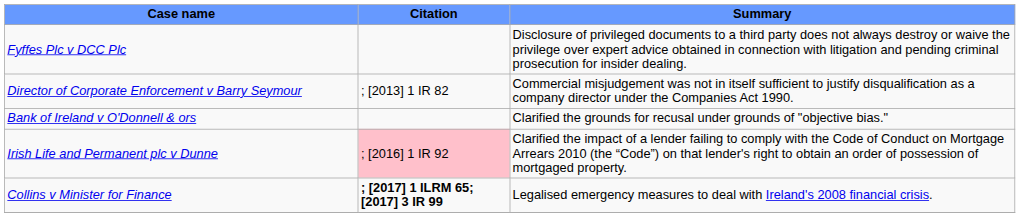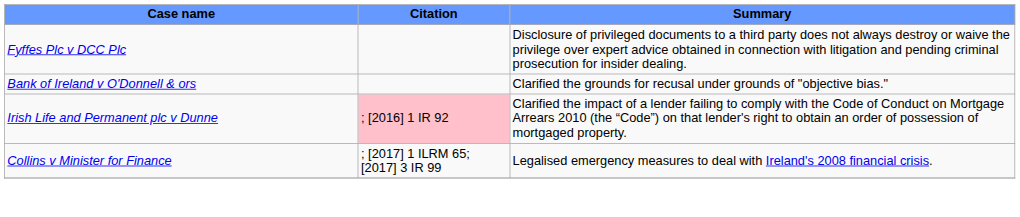 <table class="wikitable" style="margin:auto;width:100%">
 <tr>
 <th style="background:#6699FF">Case name</th>
 <th style="background:#6699FF;width:15%">Citation</th>
 <th style="background:#6699FF;width:50%">Summary</th>
 </tr>
 <tr>
 <td><em><a href='#'>Fyffes Plc v DCC Plc</a></em></td>
 <td></td>
 <td>Disclosure of privileged documents to a third party does not always destroy or waive the privilege over expert advice obtained in connection with litigation and pending criminal prosecution for insider dealing.</td>
-</tr>
-<tr>
-<td><em><a href='#'>Director of Corporate Enforcement v Barry Seymour</a></em></td>
-<td>; [2013] 1 IR 82</td>
-<td>Commercial misjudgement was not in itself sufficient to justify disqualification as a company director under the Companies Act 1990.</td>
 </tr>
 <tr>
 <td><em><a href='#'>Bank of Ireland v O'Donnell & ors</a></em></td>
 <td></td>
 <td>Clarified the grounds for recusal under grounds of "objective bias."</td>
 </tr>
 <tr>
 <td><em><a href='#'>Irish Life and Permanent plc v Dunne</a></em></td>
 <td style="background: pink;">; [2016] 1 IR 92</td>
 <td>Clarified the impact of a lender failing to comply with the Code of Conduct on Mortgage Arrears 2010 (the “Code”) on that lender's right to obtain an order of possession of mortgaged property.</td>
 </tr>
 <tr>
 <td><em><a href='#'>Collins v Minister for Finance</a></em></td>
-<td><strong>; [2017] 1 ILRM 65; [2017] 3 IR 99</strong></td>
+<td>; [2017] 1 ILRM 65; [2017] 3 IR 99</td>
 <td>Legalised emergency measures to deal with <a href='#'>Ireland's 2008 financial crisis</a>.</td>
 </tr>
 <tr>
 </tr>
 </table>
